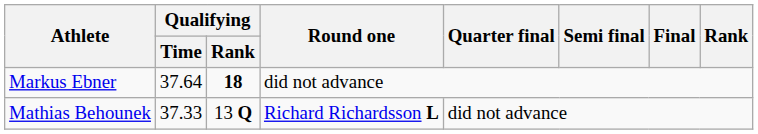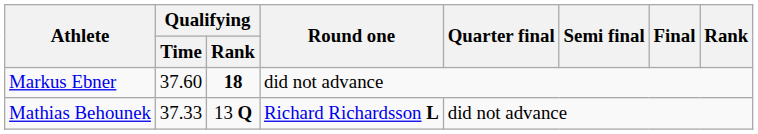 <table class="wikitable" style="font-size:90%">
 <tr>
 <th rowspan="2">Athlete</th>
 <th colspan="2">Qualifying</th>
 <th rowspan="2">Round one</th>
 <th rowspan="2">Quarter final</th>
 <th rowspan="2">Semi final</th>
 <th rowspan="2">Final</th>
 <th rowspan="2">Rank</th>
 </tr>
 <tr>
 <th>Time</th>
 <th>Rank</th>
 </tr>
 <tr>
 <td><a href='#'>Markus Ebner</a></td>
-<td align="center">37.64</td>
+<td align="center">37.60</td>
 <td align="center"><strong>18</strong></td>
 <td colspan="5">did not advance</td>
 </tr>
 <tr>
 <td><a href='#'>Mathias Behounek</a></td>
 <td align="center">37.33</td>
 <td align="center">13 <strong>Q</strong></td>
 <td> <a href='#'>Richard Richardsson</a> <strong>L</strong></td>
 <td colspan="4">did not advance</td>
 </tr>
 </table>
